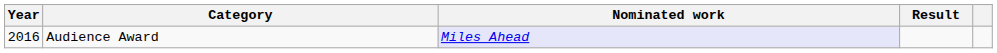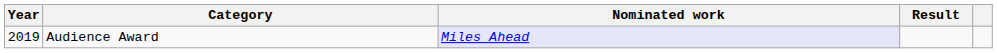 <table class=wikitable>
 <tr>
 <th scope="col" style="width:1em;">Year</th>
 <th scope="col" style="width:29em;">Category</th>
 <th scope="col" style="width:34em;">Nominated work</th>
 <th scope="col" style="width:5em;">Result</th>
 <th scope="col" style="width:1em;"></th>
 </tr>
 <tr>
-<td Scope=row, style="text-align:center;" rowspan="1">2016</td>
+<td Scope=row, style="text-align:center;" rowspan="1">2019</td>
 <td>Audience Award</td>
 <td style="background: lavender;"><em><a href='#'>Miles Ahead</a></em></td>
 <td></td>
 <td style="text-align:center;"></td>
 </tr>
 </table>
